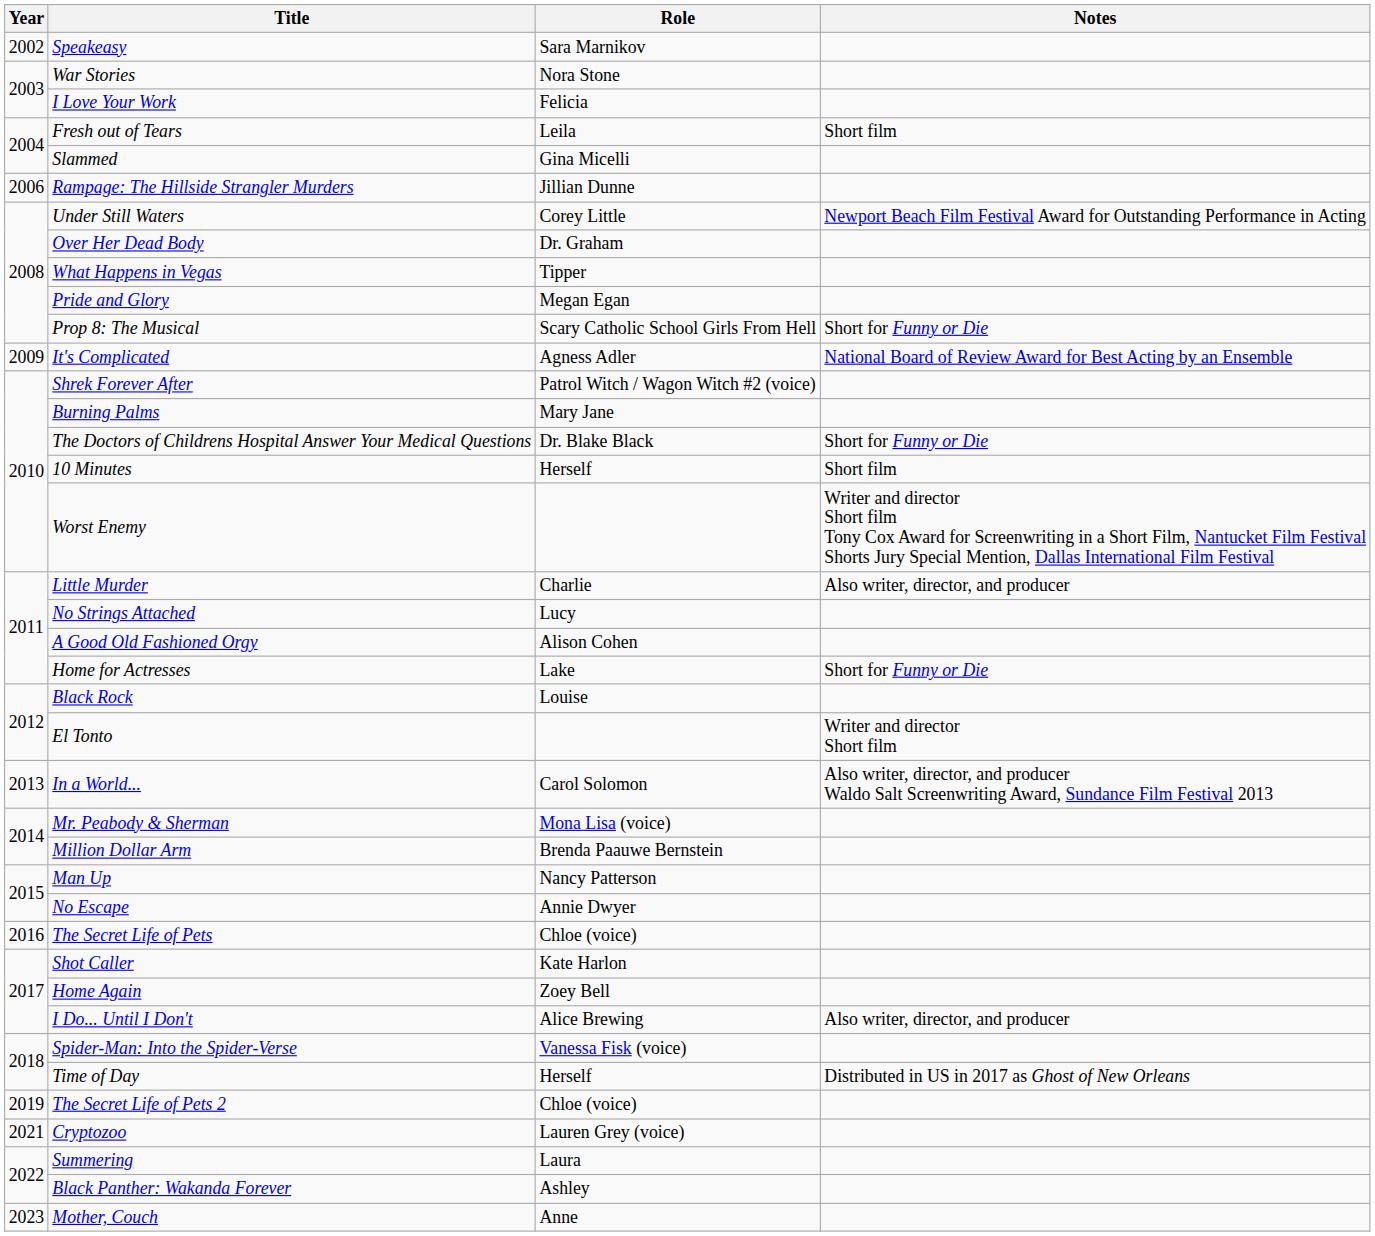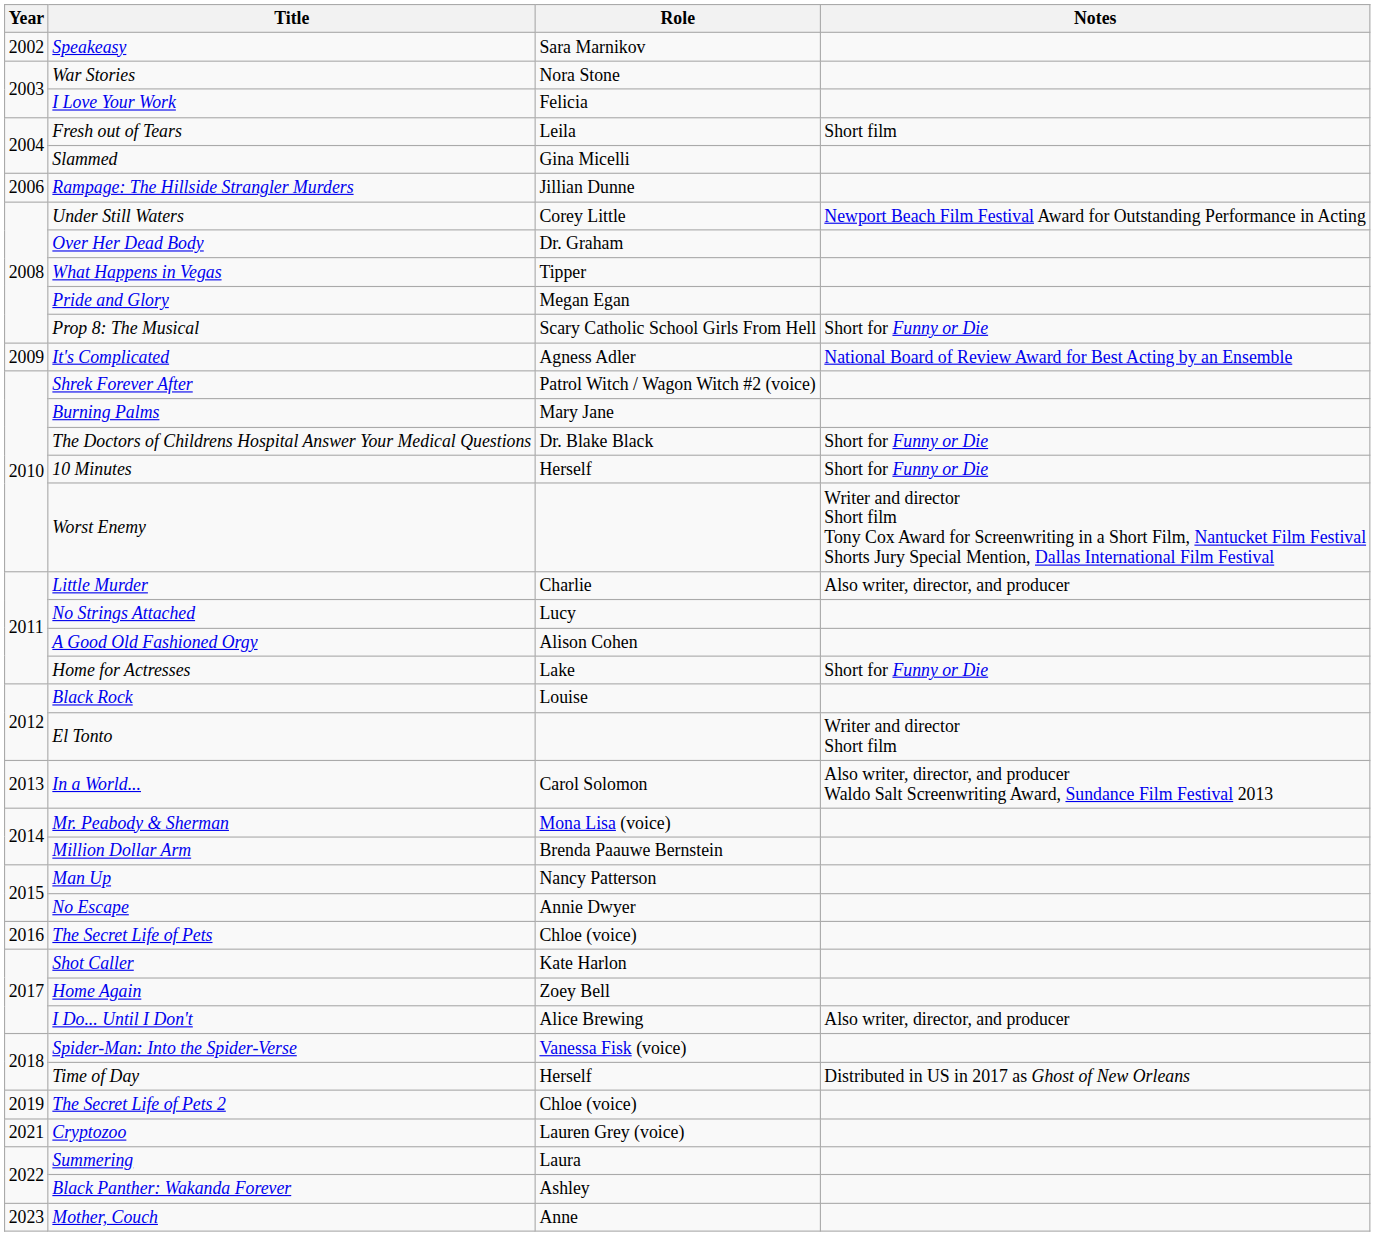 <table class="wikitable sortable">
 <tr>
 <th scope="col">Year</th>
 <th scope="col">Title</th>
 <th scope="col">Role</th>
 <th scope="col" class="unsortable">Notes</th>
 </tr>
 <tr>
 <td>2002</td>
 <td scope="row"><em><a href='#'>Speakeasy</a></em></td>
 <td>Sara Marnikov</td>
 <td></td>
 </tr>
 <tr>
 <td rowspan=2>2003</td>
 <td scope="row"><em>War Stories</em></td>
 <td>Nora Stone</td>
 <td></td>
 </tr>
 <tr>
 <td scope="row"><em><a href='#'>I Love Your Work</a></em></td>
 <td>Felicia</td>
 <td></td>
 </tr>
 <tr>
 <td rowspan=2>2004</td>
 <td scope="row"><em>Fresh out of Tears</em></td>
 <td>Leila</td>
 <td>Short film</td>
 </tr>
 <tr>
 <td scope="row"><em>Slammed</em></td>
 <td>Gina Micelli</td>
 <td></td>
 </tr>
 <tr>
 <td>2006</td>
 <td scope="row"><em><a href='#'>Rampage: The Hillside Strangler Murders</a></em></td>
 <td>Jillian Dunne</td>
 <td></td>
 </tr>
 <tr>
 <td rowspan=5>2008</td>
 <td scope="row"><em>Under Still Waters</em></td>
 <td>Corey Little</td>
 <td><a href='#'>Newport Beach Film Festival</a> Award for Outstanding Performance in Acting</td>
 </tr>
 <tr>
 <td scope="row"><em><a href='#'>Over Her Dead Body</a></em></td>
 <td>Dr. Graham</td>
 <td></td>
 </tr>
 <tr>
 <td scope="row"><em><a href='#'>What Happens in Vegas</a></em></td>
 <td>Tipper</td>
 <td></td>
 </tr>
 <tr>
 <td scope="row"><em><a href='#'>Pride and Glory</a></em></td>
 <td>Megan Egan</td>
 <td></td>
 </tr>
 <tr>
 <td scope="row"><em>Prop 8: The Musical</em></td>
 <td>Scary Catholic School Girls From Hell</td>
 <td>Short for <em><a href='#'>Funny or Die</a></em></td>
 </tr>
 <tr>
 <td>2009</td>
 <td scope="row"><em><a href='#'>It's Complicated</a></em></td>
 <td>Agness Adler</td>
 <td><a href='#'>National Board of Review Award for Best Acting by an Ensemble</a></td>
 </tr>
 <tr>
 <td rowspan=5>2010</td>
 <td scope="row"><em><a href='#'>Shrek Forever After</a></em></td>
 <td>Patrol Witch / Wagon Witch #2 (voice)</td>
 <td></td>
 </tr>
 <tr>
 <td scope="row"><em><a href='#'>Burning Palms</a></em></td>
 <td>Mary Jane</td>
 <td></td>
 </tr>
 <tr>
 <td scope="row"><em>The Doctors of Childrens Hospital Answer Your Medical Questions</em></td>
 <td>Dr. Blake Black</td>
 <td>Short for <em><a href='#'>Funny or Die</a></em></td>
 </tr>
 <tr>
 <td scope="row"><em>10 Minutes</em></td>
 <td>Herself</td>
-<td>Short film</td>
+<td>Short for <em><a href='#'>Funny or Die</a></em></td>
 </tr>
 <tr>
 <td scope="row"><em>Worst Enemy</em></td>
 <td></td>
 <td>Writer and director<br>Short film<br>Tony Cox Award for Screenwriting in a Short Film, <a href='#'>Nantucket Film Festival</a><br>Shorts Jury Special Mention, <a href='#'>Dallas International Film Festival</a></td>
 </tr>
 <tr>
 <td rowspan=4>2011</td>
 <td scope="row"><em><a href='#'>Little Murder</a></em></td>
 <td>Charlie</td>
 <td>Also writer, director, and producer</td>
 </tr>
 <tr>
 <td scope="row"><em><a href='#'>No Strings Attached</a></em></td>
 <td>Lucy</td>
 <td></td>
 </tr>
 <tr>
 <td scope="row"><em><a href='#'>A Good Old Fashioned Orgy</a></em></td>
 <td>Alison Cohen</td>
 <td></td>
 </tr>
 <tr>
 <td scope="row"><em>Home for Actresses</em></td>
 <td>Lake</td>
 <td>Short for <em><a href='#'>Funny or Die</a></em></td>
 </tr>
 <tr>
 <td rowspan="2">2012</td>
 <td scope="row"><em><a href='#'>Black Rock</a></em></td>
 <td>Louise</td>
 <td></td>
 </tr>
 <tr>
 <td scope="row"><em>El Tonto</em></td>
 <td></td>
 <td>Writer and director<br>Short film</td>
 </tr>
 <tr>
 <td>2013</td>
 <td scope="row"><em><a href='#'>In a World...</a></em></td>
 <td>Carol Solomon</td>
 <td>Also writer, director, and producer<br>Waldo Salt Screenwriting Award, <a href='#'>Sundance Film Festival</a> 2013</td>
 </tr>
 <tr>
 <td rowspan="2">2014</td>
 <td scope="row"><em><a href='#'>Mr. Peabody & Sherman</a></em></td>
 <td><a href='#'>Mona Lisa</a> (voice)</td>
 <td></td>
 </tr>
 <tr>
 <td scope="row"><em><a href='#'>Million Dollar Arm</a></em></td>
 <td>Brenda Paauwe Bernstein</td>
 <td></td>
 </tr>
 <tr>
 <td rowspan="2">2015</td>
 <td scope="row"><em><a href='#'>Man Up</a></em></td>
 <td>Nancy Patterson</td>
 <td></td>
 </tr>
 <tr>
 <td scope="row"><em><a href='#'>No Escape</a></em></td>
 <td>Annie Dwyer</td>
 <td></td>
 </tr>
 <tr>
 <td>2016</td>
 <td scope="row"><em><a href='#'>The Secret Life of Pets</a></em></td>
 <td>Chloe (voice)</td>
 <td></td>
 </tr>
 <tr>
 <td rowspan="3">2017</td>
 <td scope="row"><em><a href='#'>Shot Caller</a></em></td>
 <td>Kate Harlon</td>
 <td></td>
 </tr>
 <tr>
 <td scope="row"><em><a href='#'>Home Again</a></em></td>
 <td>Zoey Bell</td>
 <td></td>
 </tr>
 <tr>
 <td scope="row"><em><a href='#'>I Do... Until I Don't</a></em></td>
 <td>Alice Brewing</td>
 <td>Also writer, director, and producer</td>
 </tr>
 <tr>
 <td rowspan="2">2018</td>
 <td scope="row"><em><a href='#'>Spider-Man: Into the Spider-Verse</a></em></td>
 <td><a href='#'>Vanessa Fisk</a> (voice)</td>
 <td></td>
 </tr>
 <tr>
 <td scope="row"><em>Time of Day</em></td>
 <td>Herself</td>
 <td>Distributed in US in 2017 as <em>Ghost of New Orleans</em></td>
 </tr>
 <tr>
 <td>2019</td>
 <td scope="row"><em><a href='#'>The Secret Life of Pets 2</a></em></td>
 <td>Chloe (voice)</td>
 <td></td>
 </tr>
 <tr>
 <td>2021</td>
 <td scope="row"><em><a href='#'>Cryptozoo</a></em></td>
 <td>Lauren Grey (voice)</td>
 <td></td>
 </tr>
 <tr>
 <td rowspan=2>2022</td>
 <td scope="row"><em><a href='#'>Summering</a></em></td>
 <td>Laura</td>
 <td></td>
 </tr>
 <tr>
 <td scope="row"><em><a href='#'>Black Panther: Wakanda Forever</a></em></td>
 <td>Ashley</td>
 <td></td>
 </tr>
 <tr>
 <td>2023</td>
 <td scope="row"><em><a href='#'>Mother, Couch</a></em></td>
 <td>Anne</td>
 <td></td>
 </tr>
 </table>
